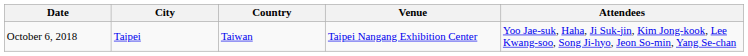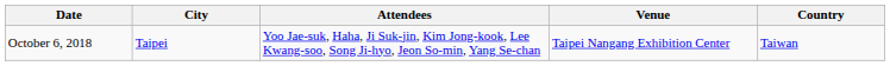 <table class="wikitable">
 <tr>
 <th style="width:150px;">Date</th>
 <th style="width:150px;">City</th>
+<th style="width:350px;">Attendees</th>
+<th style="width:250px;">Venue</th>
 <th style="width:150px;">Country</th>
-<th style="width:250px;">Venue</th>
-<th style="width:350px;">Attendees</th>
 </tr>
 <tr>
 <td>October 6, 2018</td>
 <td><a href='#'>Taipei</a></td>
+<td><a href='#'>Yoo Jae-suk</a>, <a href='#'>Haha</a>, <a href='#'>Ji Suk-jin</a>, <a href='#'>Kim Jong-kook</a>, <a href='#'>Lee Kwang-soo</a>, <a href='#'>Song Ji-hyo</a>, <a href='#'>Jeon So-min</a>, <a href='#'>Yang Se-chan</a></td>
+<td><a href='#'>Taipei Nangang Exhibition Center</a></td>
 <td><a href='#'>Taiwan</a></td>
-<td><a href='#'>Taipei Nangang Exhibition Center</a></td>
-<td><a href='#'>Yoo Jae-suk</a>, <a href='#'>Haha</a>, <a href='#'>Ji Suk-jin</a>, <a href='#'>Kim Jong-kook</a>, <a href='#'>Lee Kwang-soo</a>, <a href='#'>Song Ji-hyo</a>, <a href='#'>Jeon So-min</a>, <a href='#'>Yang Se-chan</a></td>
 </tr>
 </table>
